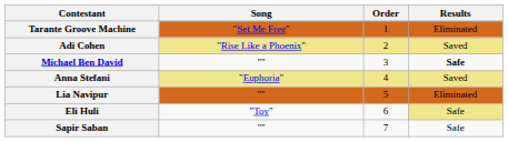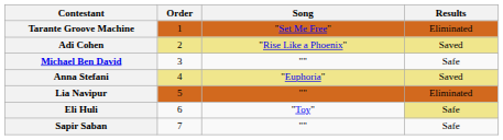 <table class="wikitable" style="text-align:center; font-size:85%">
 <tr>
 <th style="width:15em" scope="col">Contestant</th>
+<th style="width:4em" scope="col">Order</th>
 <th style="width:20em" scope="col">Song</th>
-<th style="width:4em" scope="col">Order</th>
 <th style="width:9em" scope="col">Results</th>
 </tr>
 <tr>
 <th scope="row">Tarante Groove Machine</th>
+<td style="background:#D2691E;">1</td>
 <td style="background:#D2691E;">"<a href='#'>Set Me Free</a>"</td>
-<td style="background:#D2691E;">1</td>
 <td style="background:#D2691E;">Eliminated</td>
 </tr>
 <tr>
 <th scope="row">Adi Cohen</th>
+<td style="background:#F0E68C">2</td>
 <td style="background:#F0E68C">"<a href='#'>Rise Like a Phoenix</a>"</td>
-<td style="background:#F0E68C">2</td>
 <td style="background:#F0E68C">Saved</td>
 </tr>
 <tr>
 <th scope="row"><a href='#'>Michael Ben David</a></th>
+<td>3</td>
 <td>""</td>
-<td>3</td>
-<td><strong>Safe</strong></td>
+<td>Safe</td>
 </tr>
 <tr>
 <th>Anna Stefani</th>
+<td style="background:#F0E68C">4</td>
 <td style="background:#F0E68C">"<a href='#'>Euphoria</a>"</td>
-<td style="background:#F0E68C">4</td>
 <td style="background:#F0E68C">Saved</td>
 </tr>
 <tr>
 <th>Lia Navipur</th>
+<td style="background:#D2691E;">5</td>
 <td style="background:#D2691E;">""</td>
-<td style="background:#D2691E;">5</td>
 <td style="background:#D2691E;">Eliminated</td>
 </tr>
 <tr>
 <th scope="row">Eli Huli</th>
+<td>6</td>
 <td>"<a href='#'>Toy</a>"</td>
-<td>6</td>
 <td style="background: khaki;">Safe</td>
 </tr>
 <tr>
 <th>Sapir Saban</th>
+<td>7</td>
 <td>""</td>
-<td>7</td>
 <td>Safe</td>
 </tr>
 </table>
